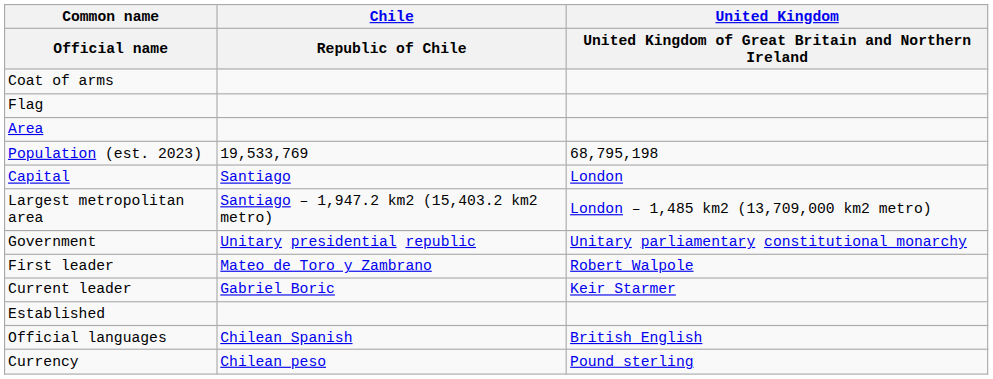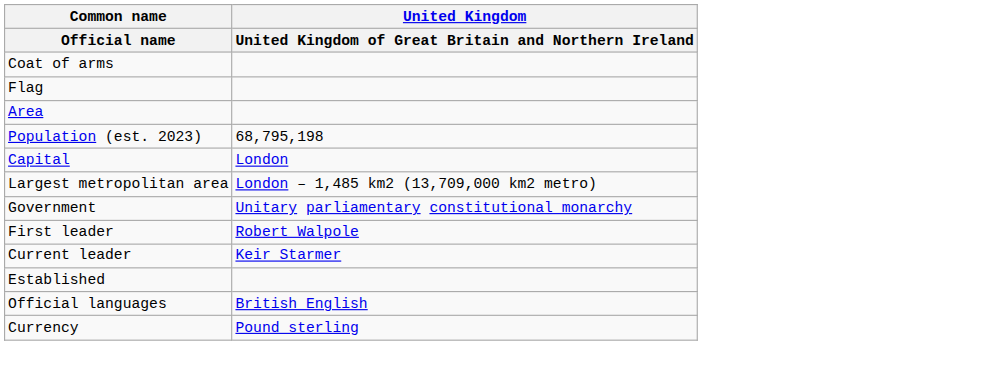 <table class="wikitable">
 <tr>
 <th>Common name</th>
-<th><a href='#'>Chile</a></th>
 <th><a href='#'>United Kingdom</a></th>
 </tr>
 <tr>
 <th>Official name</th>
-<th>Republic of Chile</th>
 <th>United Kingdom of Great Britain and Northern Ireland</th>
 </tr>
 <tr>
 <td>Coat of arms</td>
 <td style="text-align:center"></td>
-<td style="text-align:center"></td>
 </tr>
 <tr>
 <td>Flag</td>
-<td style="text-align:center"></td>
 <td style="text-align:center"></td>
 </tr>
 <tr>
 <td><a href='#'>Area</a></td>
 <td></td>
-<td></td>
 </tr>
 <tr>
 <td><a href='#'>Population</a> (est. 2023)</td>
-<td>19,533,769</td>
 <td>68,795,198</td>
 </tr>
 <tr>
 <td><a href='#'>Capital</a></td>
-<td><a href='#'>Santiago</a></td>
 <td><a href='#'>London</a></td>
 </tr>
 <tr>
 <td>Largest metropolitan area</td>
-<td><a href='#'>Santiago</a> – 1,947.2 km2 (15,403.2 km2 metro)</td>
 <td><a href='#'>London</a> – 1,485 km2  (13,709,000 km2 metro)</td>
 </tr>
 <tr>
 <td>Government</td>
-<td><a href='#'>Unitary</a> <a href='#'>presidential</a> <a href='#'>republic</a></td>
 <td><a href='#'>Unitary</a> <a href='#'>parliamentary</a> <a href='#'>constitutional monarchy</a></td>
 </tr>
 <tr>
 <td>First leader</td>
-<td><a href='#'>Mateo de Toro y Zambrano</a></td>
 <td><a href='#'>Robert Walpole</a></td>
 </tr>
 <tr>
 <td>Current leader</td>
-<td><a href='#'>Gabriel Boric</a></td>
 <td><a href='#'>Keir Starmer</a></td>
 </tr>
 <tr>
 <td>Established</td>
 <td></td>
-<td></td>
 </tr>
 <tr>
 <td>Official languages</td>
-<td><a href='#'>Chilean Spanish</a></td>
 <td><a href='#'>British English</a></td>
 </tr>
 <tr>
 <td>Currency</td>
-<td><a href='#'>Chilean peso</a></td>
 <td><a href='#'>Pound sterling</a></td>
 </tr>
 </table>
